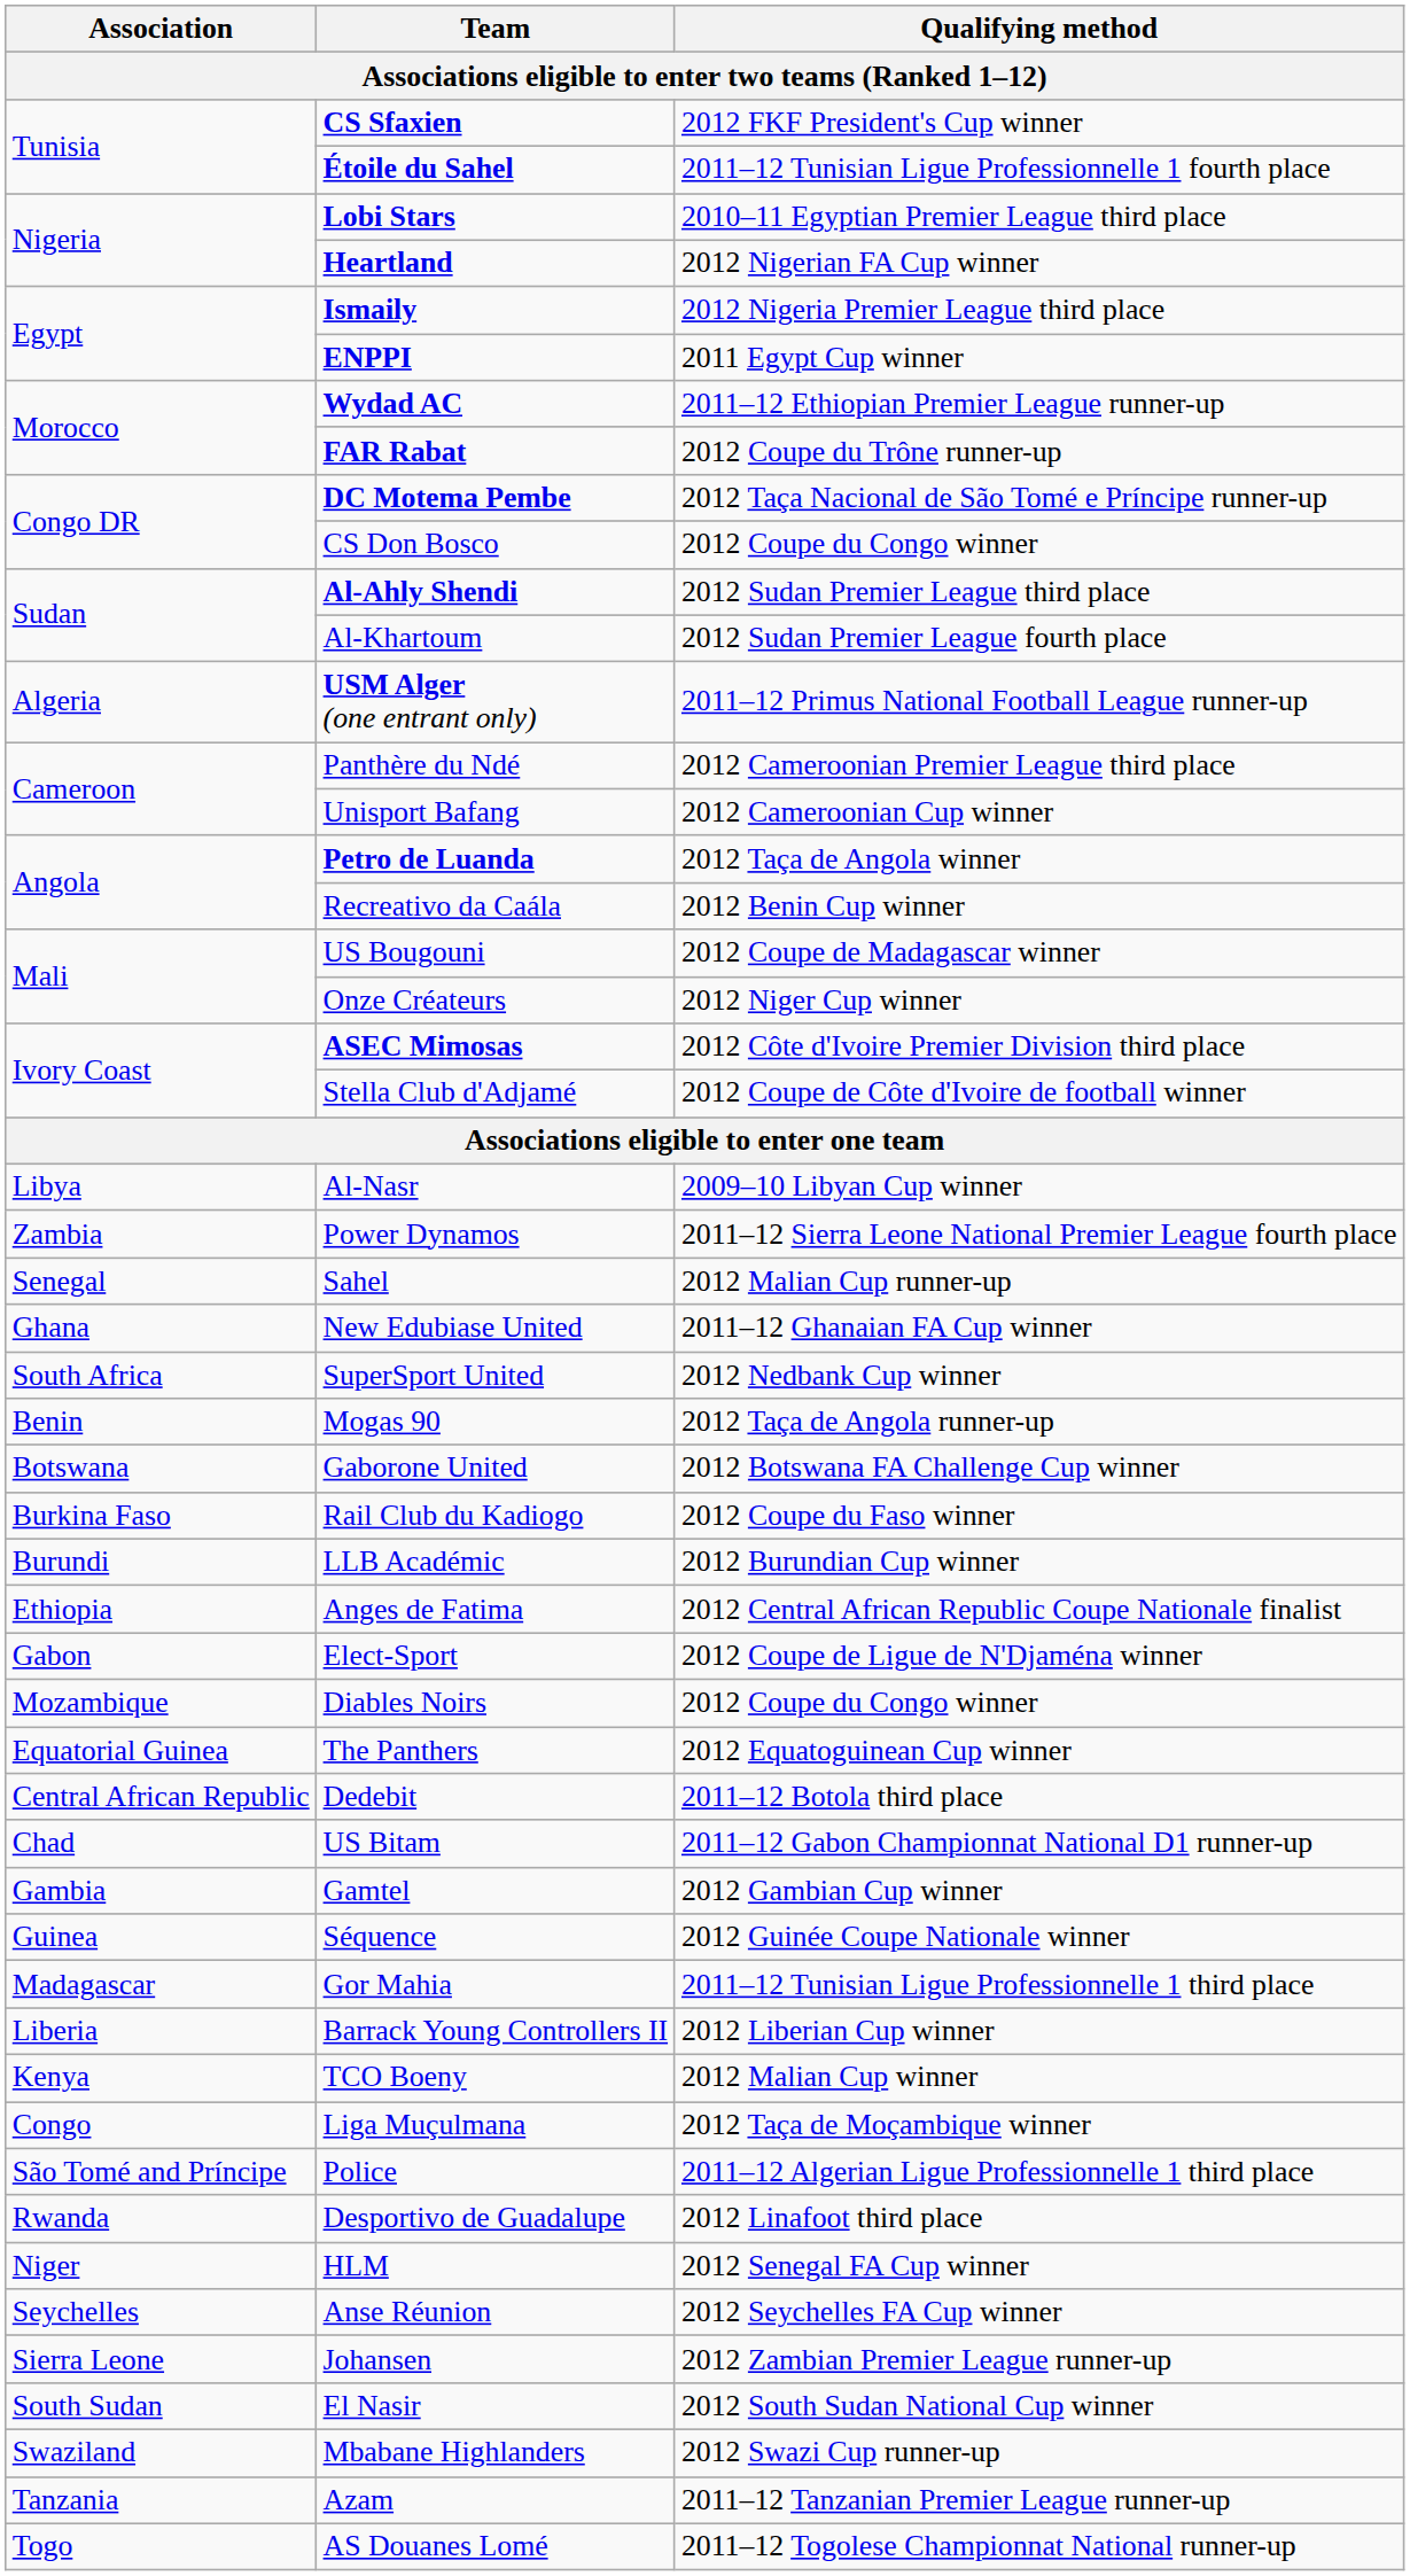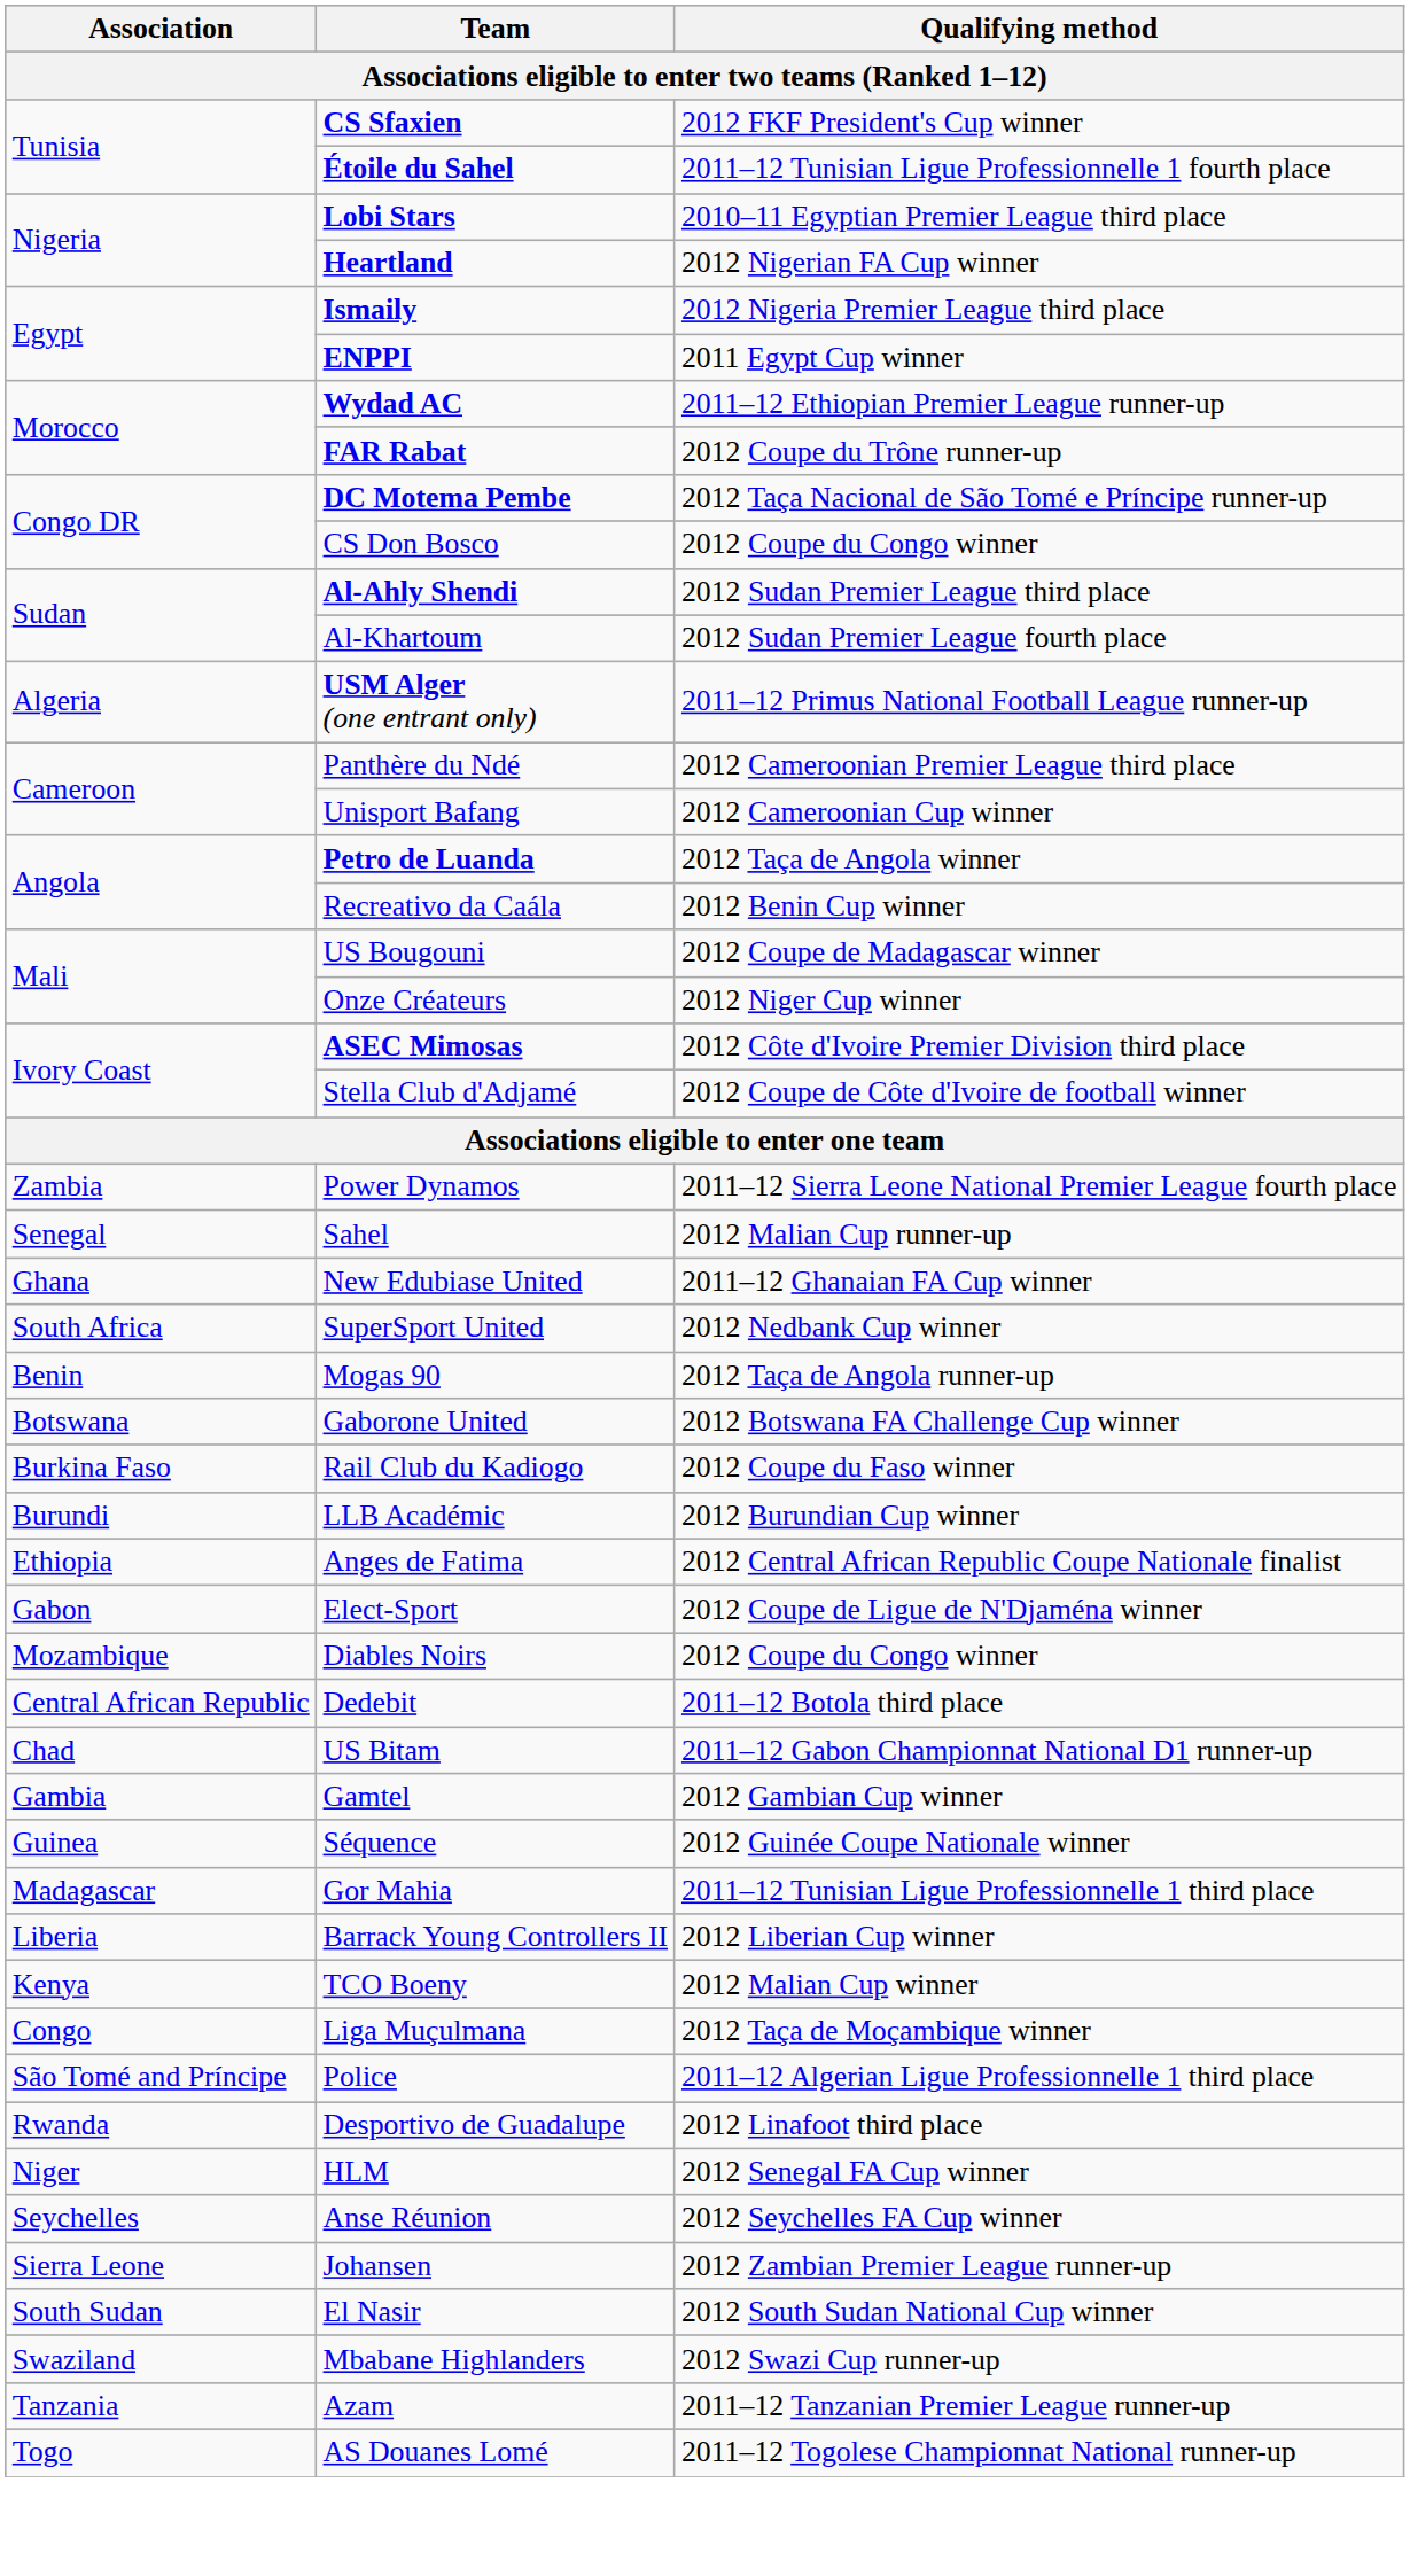 <table class="wikitable">
 <tr>
 <th>Association</th>
 <th>Team</th>
 <th>Qualifying method</th>
 </tr>
 <tr>
 <th colspan=3>Associations eligible to enter two teams (Ranked 1–12)</th>
 </tr>
 <tr>
 <td rowspan=2> <a href='#'>Tunisia</a><br></td>
 <td><strong><a href='#'>CS Sfaxien</a></strong></td>
 <td><a href='#'>2012 FKF President's Cup</a> winner</td>
 </tr>
 <tr>
 <td><strong><a href='#'>Étoile du Sahel</a></strong></td>
 <td><a href='#'>2011–12 Tunisian Ligue Professionnelle 1</a> fourth place</td>
 </tr>
 <tr>
 <td rowspan=2> <a href='#'>Nigeria</a><br></td>
 <td><strong><a href='#'>Lobi Stars</a></strong></td>
 <td><a href='#'>2010–11 Egyptian Premier League</a> third place</td>
 </tr>
 <tr>
 <td><strong><a href='#'>Heartland</a></strong></td>
 <td>2012 <a href='#'>Nigerian FA Cup</a> winner</td>
 </tr>
 <tr>
 <td rowspan=2> <a href='#'>Egypt</a><br></td>
 <td><strong><a href='#'>Ismaily</a></strong></td>
 <td><a href='#'>2012 Nigeria Premier League</a> third place</td>
 </tr>
 <tr>
 <td><strong><a href='#'>ENPPI</a></strong></td>
 <td>2011 <a href='#'>Egypt Cup</a> winner</td>
 </tr>
 <tr>
 <td rowspan=2> <a href='#'>Morocco</a><br></td>
 <td><strong><a href='#'>Wydad AC</a></strong></td>
 <td><a href='#'>2011–12 Ethiopian Premier League</a> runner-up</td>
 </tr>
 <tr>
 <td><strong><a href='#'>FAR Rabat</a></strong></td>
 <td>2012 <a href='#'>Coupe du Trône</a> runner-up</td>
 </tr>
 <tr>
 <td rowspan=2> <a href='#'>Congo DR</a><br></td>
 <td><strong><a href='#'>DC Motema Pembe</a></strong></td>
 <td>2012 <a href='#'>Taça Nacional de São Tomé e Príncipe</a> runner-up</td>
 </tr>
 <tr>
 <td><a href='#'>CS Don Bosco</a></td>
 <td>2012 <a href='#'>Coupe du Congo</a> winner</td>
 </tr>
 <tr>
 <td rowspan=2> <a href='#'>Sudan</a><br></td>
 <td><strong><a href='#'>Al-Ahly Shendi</a></strong></td>
 <td>2012 <a href='#'>Sudan Premier League</a> third place</td>
 </tr>
 <tr>
 <td><a href='#'>Al-Khartoum</a></td>
 <td>2012 <a href='#'>Sudan Premier League</a> fourth place</td>
 </tr>
 <tr>
 <td> <a href='#'>Algeria</a><br></td>
 <td><strong><a href='#'>USM Alger</a></strong><br><em>(one entrant only)</em></td>
 <td><a href='#'>2011–12 Primus National Football League</a> runner-up</td>
 </tr>
 <tr>
 <td rowspan=2> <a href='#'>Cameroon</a><br></td>
 <td><a href='#'>Panthère du Ndé</a></td>
 <td>2012 <a href='#'>Cameroonian Premier League</a> third place</td>
 </tr>
 <tr>
 <td><a href='#'>Unisport Bafang</a></td>
 <td>2012 <a href='#'>Cameroonian Cup</a> winner</td>
 </tr>
 <tr>
 <td rowspan=2> <a href='#'>Angola</a><br></td>
 <td><strong><a href='#'>Petro de Luanda</a></strong></td>
 <td>2012 <a href='#'>Taça de Angola</a> winner</td>
 </tr>
 <tr>
 <td><a href='#'>Recreativo da Caála</a></td>
 <td>2012 <a href='#'>Benin Cup</a> winner</td>
 </tr>
 <tr>
 <td rowspan=2> <a href='#'>Mali</a><br></td>
 <td><a href='#'>US Bougouni</a></td>
 <td>2012 <a href='#'>Coupe de Madagascar</a> winner</td>
 </tr>
 <tr>
 <td><a href='#'>Onze Créateurs</a></td>
 <td>2012 <a href='#'>Niger Cup</a> winner</td>
 </tr>
 <tr>
 <td rowspan=2> <a href='#'>Ivory Coast</a><br></td>
 <td><strong><a href='#'>ASEC Mimosas</a></strong></td>
 <td>2012 <a href='#'>Côte d'Ivoire Premier Division</a> third place</td>
 </tr>
 <tr>
 <td><a href='#'>Stella Club d'Adjamé</a></td>
 <td>2012 <a href='#'>Coupe de Côte d'Ivoire de football</a> winner</td>
 </tr>
 <tr>
 <th colspan=3>Associations eligible to enter one team</th>
 </tr>
 <tr>
-<td> <a href='#'>Libya</a><br></td>
-<td><a href='#'>Al-Nasr</a></td>
-<td><a href='#'>2009–10 Libyan Cup</a> winner</td>
-</tr>
-<tr>
 <td> <a href='#'>Zambia</a><br></td>
 <td><a href='#'>Power Dynamos</a></td>
 <td>2011–12 <a href='#'>Sierra Leone National Premier League</a> fourth place</td>
 </tr>
 <tr>
 <td> <a href='#'>Senegal</a></td>
 <td><a href='#'>Sahel</a></td>
 <td>2012 <a href='#'>Malian Cup</a> runner-up</td>
 </tr>
 <tr>
 <td> <a href='#'>Ghana</a><br></td>
 <td><a href='#'>New Edubiase United</a></td>
 <td>2011–12 <a href='#'>Ghanaian FA Cup</a> winner</td>
 </tr>
 <tr>
 <td> <a href='#'>South Africa</a><br></td>
 <td><a href='#'>SuperSport United</a></td>
 <td>2012 <a href='#'>Nedbank Cup</a> winner</td>
 </tr>
 <tr>
 <td> <a href='#'>Benin</a></td>
 <td><a href='#'>Mogas 90</a></td>
 <td>2012 <a href='#'>Taça de Angola</a> runner-up</td>
 </tr>
 <tr>
 <td> <a href='#'>Botswana</a></td>
 <td><a href='#'>Gaborone United</a></td>
 <td>2012 <a href='#'>Botswana FA Challenge Cup</a> winner</td>
 </tr>
 <tr>
 <td> <a href='#'>Burkina Faso</a></td>
 <td><a href='#'>Rail Club du Kadiogo</a></td>
 <td>2012 <a href='#'>Coupe du Faso</a> winner</td>
 </tr>
 <tr>
 <td> <a href='#'>Burundi</a></td>
 <td><a href='#'>LLB Académic</a></td>
 <td>2012 <a href='#'>Burundian Cup</a> winner</td>
 </tr>
 <tr>
 <td> <a href='#'>Ethiopia</a></td>
 <td><a href='#'>Anges de Fatima</a></td>
 <td>2012 <a href='#'>Central African Republic Coupe Nationale</a> finalist</td>
 </tr>
 <tr>
 <td> <a href='#'>Gabon</a></td>
 <td><a href='#'>Elect-Sport</a></td>
 <td>2012 <a href='#'>Coupe de Ligue de N'Djaména</a> winner</td>
 </tr>
 <tr>
 <td> <a href='#'>Mozambique</a></td>
 <td><a href='#'>Diables Noirs</a></td>
 <td>2012 <a href='#'>Coupe du Congo</a> winner</td>
-</tr>
-<tr>
-<td> <a href='#'>Equatorial Guinea</a></td>
-<td><a href='#'>The Panthers</a></td>
-<td>2012 <a href='#'>Equatoguinean Cup</a> winner</td>
 </tr>
 <tr>
 <td> <a href='#'>Central African Republic</a></td>
 <td><a href='#'>Dedebit</a></td>
 <td><a href='#'>2011–12 Botola</a> third place</td>
 </tr>
 <tr>
 <td> <a href='#'>Chad</a></td>
 <td><a href='#'>US Bitam</a></td>
 <td><a href='#'>2011–12 Gabon Championnat National D1</a> runner-up</td>
 </tr>
 <tr>
 <td> <a href='#'>Gambia</a></td>
 <td><a href='#'>Gamtel</a></td>
 <td>2012 <a href='#'>Gambian Cup</a> winner</td>
 </tr>
 <tr>
 <td> <a href='#'>Guinea</a></td>
 <td><a href='#'>Séquence</a></td>
 <td>2012 <a href='#'>Guinée Coupe Nationale</a> winner</td>
 </tr>
 <tr>
 <td> <a href='#'>Madagascar</a></td>
 <td><a href='#'>Gor Mahia</a></td>
 <td><a href='#'>2011–12 Tunisian Ligue Professionnelle 1</a> third place</td>
 </tr>
 <tr>
 <td> <a href='#'>Liberia</a></td>
 <td><a href='#'>Barrack Young Controllers II</a></td>
 <td>2012 <a href='#'>Liberian Cup</a> winner</td>
 </tr>
 <tr>
 <td> <a href='#'>Kenya</a></td>
 <td><a href='#'>TCO Boeny</a></td>
 <td>2012 <a href='#'>Malian Cup</a> winner</td>
 </tr>
 <tr>
 <td> <a href='#'>Congo</a></td>
 <td><a href='#'>Liga Muçulmana</a></td>
 <td>2012 <a href='#'>Taça de Moçambique</a> winner</td>
 </tr>
 <tr>
 <td> <a href='#'>São Tomé and Príncipe</a></td>
 <td><a href='#'>Police</a></td>
 <td><a href='#'>2011–12 Algerian Ligue Professionnelle 1</a> third place</td>
 </tr>
 <tr>
 <td> <a href='#'>Rwanda</a></td>
 <td><a href='#'>Desportivo de Guadalupe</a></td>
 <td>2012 <a href='#'>Linafoot</a> third place</td>
 </tr>
 <tr>
 <td> <a href='#'>Niger</a><br></td>
 <td><a href='#'>HLM</a></td>
 <td>2012 <a href='#'>Senegal FA Cup</a> winner</td>
 </tr>
 <tr>
 <td> <a href='#'>Seychelles</a></td>
 <td><a href='#'>Anse Réunion</a></td>
 <td>2012 <a href='#'>Seychelles FA Cup</a> winner</td>
 </tr>
 <tr>
 <td> <a href='#'>Sierra Leone</a></td>
 <td><a href='#'>Johansen</a></td>
 <td>2012 <a href='#'>Zambian Premier League</a> runner-up</td>
 </tr>
 <tr>
 <td> <a href='#'>South Sudan</a></td>
 <td><a href='#'>El Nasir</a></td>
 <td>2012 <a href='#'>South Sudan National Cup</a> winner</td>
 </tr>
 <tr>
 <td> <a href='#'>Swaziland</a></td>
 <td><a href='#'>Mbabane Highlanders</a></td>
 <td>2012 <a href='#'>Swazi Cup</a> runner-up</td>
 </tr>
 <tr>
 <td> <a href='#'>Tanzania</a></td>
 <td><a href='#'>Azam</a></td>
 <td>2011–12 <a href='#'>Tanzanian Premier League</a> runner-up</td>
 </tr>
 <tr>
 <td> <a href='#'>Togo</a></td>
 <td><a href='#'>AS Douanes Lomé</a></td>
 <td>2011–12 <a href='#'>Togolese Championnat National</a> runner-up</td>
 </tr>
 </table>
